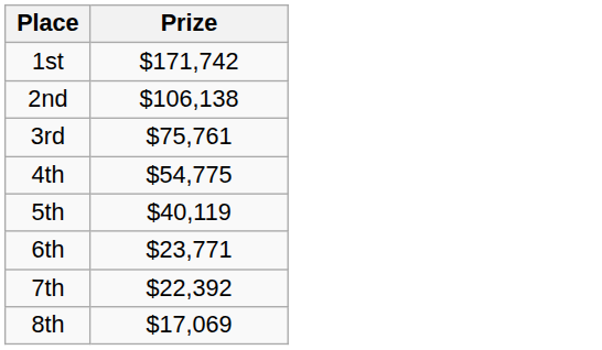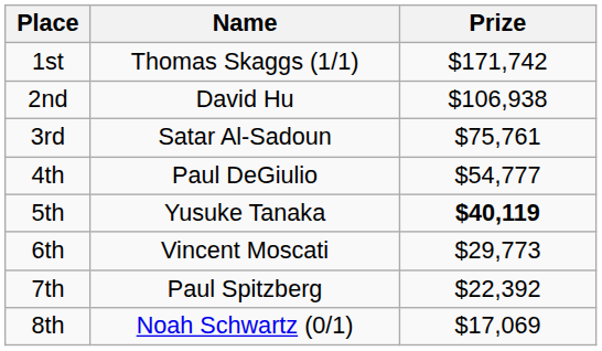 <table class="wikitable">
 <tr>
 <th width="50">Place</th>
+<th width="200">Name</th>
 <th width="125">Prize</th>
 </tr>
 <tr>
 <td align = "center">1st</td>
+<td align = "center"> Thomas Skaggs (1/1)</td>
 <td align = "center">$171,742</td>
 </tr>
 <tr>
 <td align = "center">2nd</td>
-<td align = "center">$106,138</td>
+<td align = "center"> David Hu</td>
+<td align = "center">$106,938</td>
 </tr>
 <tr>
 <td align = "center">3rd</td>
+<td align = "center"> Satar Al-Sadoun</td>
 <td align = "center">$75,761</td>
 </tr>
 <tr>
 <td align = "center">4th</td>
-<td align = "center">$54,775</td>
+<td align = "center"> Paul DeGiulio</td>
+<td align = "center">$54,777</td>
 </tr>
 <tr>
 <td align = "center">5th</td>
-<td align = "center">$40,119</td>
+<td align = "center"> Yusuke Tanaka</td>
+<td align = "center"><strong>$40,119</strong></td>
 </tr>
 <tr>
 <td align = "center">6th</td>
-<td align = "center">$23,771</td>
+<td align = "center"> Vincent Moscati</td>
+<td align = "center">$29,773</td>
 </tr>
 <tr>
 <td align = "center">7th</td>
+<td align = "center"> Paul Spitzberg</td>
 <td align = "center">$22,392</td>
 </tr>
 <tr>
 <td align = "center">8th</td>
+<td align = "center"> <a href='#'>Noah Schwartz</a> (0/1)</td>
 <td align = "center">$17,069</td>
 </tr>
 </table>
